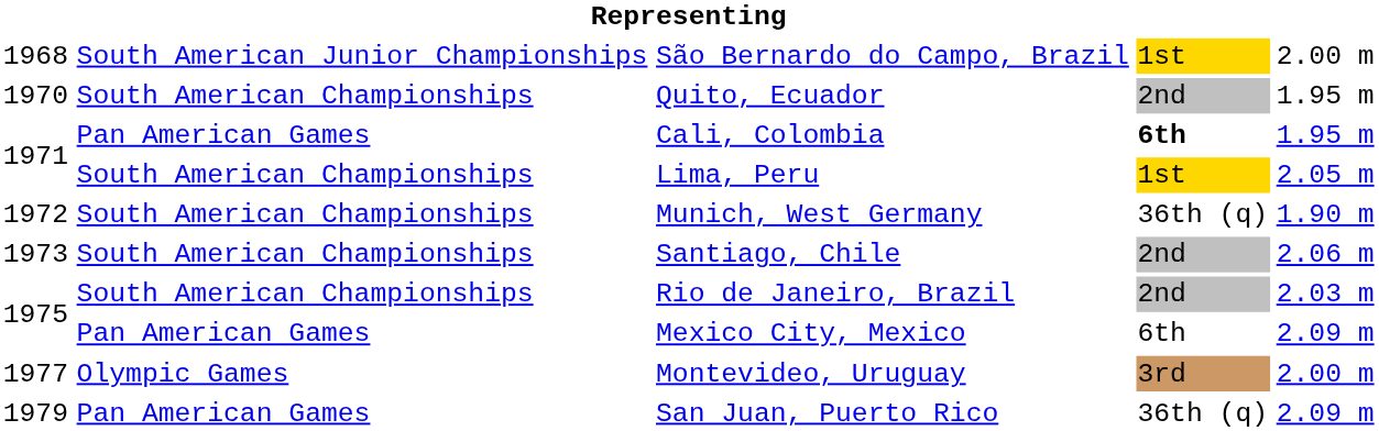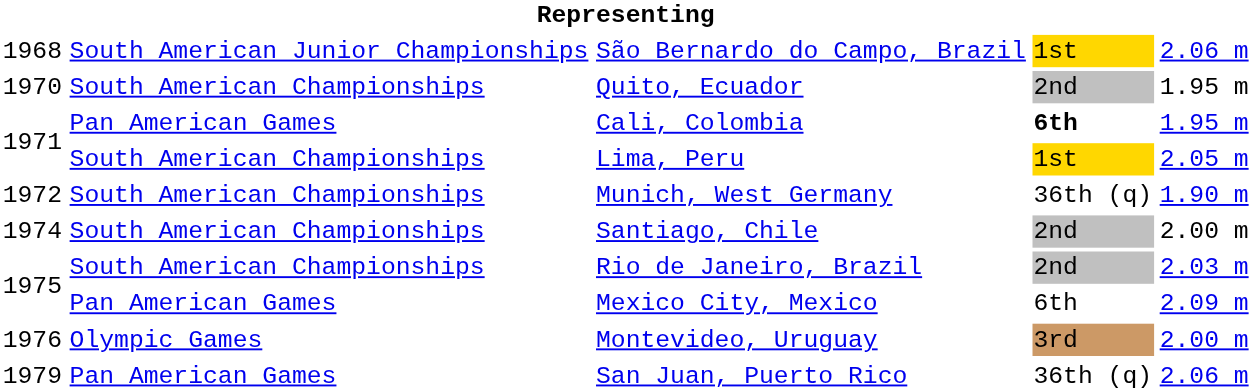 <table>
 <tr>
 <th colspan="5">Representing </th>
 </tr>
 <tr>
 <td>1968</td>
 <td><a href='#'>South American Junior Championships</a></td>
 <td><a href='#'>São Bernardo do Campo, Brazil</a></td>
 <td bgcolor=gold>1st</td>
-<td>2.00 m</td>
+<td><a href='#'>2.06 m</a></td>
 </tr>
 <tr>
 <td>1970</td>
 <td><a href='#'>South American Championships</a></td>
 <td><a href='#'>Quito, Ecuador</a></td>
 <td bgcolor=silver>2nd</td>
 <td>1.95 m</td>
 </tr>
 <tr>
 <td rowspan=2>1971</td>
 <td><a href='#'>Pan American Games</a></td>
 <td><a href='#'>Cali, Colombia</a></td>
 <td><strong>6th</strong></td>
 <td><a href='#'>1.95 m</a></td>
 </tr>
 <tr>
 <td><a href='#'>South American Championships</a></td>
 <td><a href='#'>Lima, Peru</a></td>
 <td bgcolor=gold>1st</td>
 <td><a href='#'>2.05 m</a></td>
 </tr>
 <tr>
 <td>1972</td>
 <td><a href='#'>South American Championships</a></td>
 <td><a href='#'>Munich, West Germany</a></td>
 <td>36th (q)</td>
 <td><a href='#'>1.90 m</a></td>
 </tr>
 <tr>
-<td>1973</td>
+<td>1974</td>
 <td><a href='#'>South American Championships</a></td>
 <td><a href='#'>Santiago, Chile</a></td>
 <td bgcolor=silver>2nd</td>
-<td><a href='#'>2.06 m</a></td>
+<td>2.00 m</td>
 </tr>
 <tr>
 <td rowspan=2>1975</td>
 <td><a href='#'>South American Championships</a></td>
 <td><a href='#'>Rio de Janeiro, Brazil</a></td>
 <td bgcolor=silver>2nd</td>
 <td><a href='#'>2.03 m</a></td>
 </tr>
 <tr>
 <td><a href='#'>Pan American Games</a></td>
 <td><a href='#'>Mexico City, Mexico</a></td>
 <td>6th</td>
 <td><a href='#'>2.09 m</a></td>
 </tr>
 <tr>
-<td>1977</td>
+<td>1976</td>
 <td><a href='#'>Olympic Games</a></td>
 <td><a href='#'>Montevideo, Uruguay</a></td>
 <td bgcolor=cc9966>3rd</td>
 <td><a href='#'>2.00 m</a></td>
 </tr>
 <tr>
 <td>1979</td>
 <td><a href='#'>Pan American Games</a></td>
 <td><a href='#'>San Juan, Puerto Rico</a></td>
 <td>36th (q)</td>
-<td><a href='#'>2.09 m</a></td>
+<td><a href='#'>2.06 m</a></td>
 </tr>
 </table>
